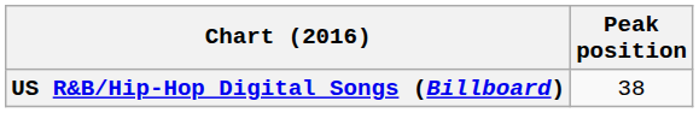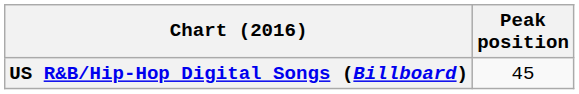 <table class="wikitable sortable plainrowheaders" style="text-align:center">
 <tr>
 <th scope="col">Chart (2016)</th>
 <th scope="col">Peak<br>position</th>
 </tr>
 <tr>
 <th scope="row">US <a href='#'>R&B/Hip-Hop Digital Songs</a> (<em><a href='#'>Billboard</a></em>)</th>
-<td>38</td>
+<td>45</td>
 </tr>
 </table>
